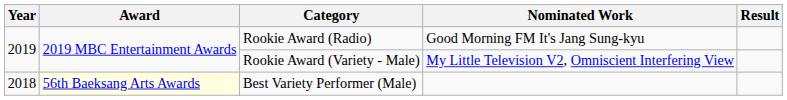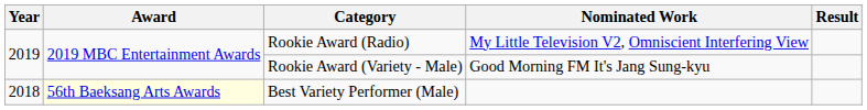 <table class="wikitable">
 <tr>
 <th scope="col">Year</th>
 <th>Award</th>
 <th scope="col">Category</th>
 <th>Nominated Work</th>
 <th scope="col">Result</th>
 </tr>
 <tr>
 <td rowspan="2">2019</td>
 <td rowspan="2"><a href='#'>2019 MBC Entertainment Awards</a></td>
 <td>Rookie Award (Radio)</td>
-<td>Good Morning FM It's Jang Sung-kyu</td>
+<td><a href='#'>My Little Television V2</a>, <a href='#'>Omniscient Interfering View</a></td>
 <td></td>
 </tr>
 <tr>
 <td>Rookie Award (Variety - Male)</td>
-<td><a href='#'>My Little Television V2</a>, <a href='#'>Omniscient Interfering View</a></td>
+<td>Good Morning FM It's Jang Sung-kyu</td>
 <td></td>
 </tr>
 <tr>
 <td>2018</td>
 <td style="background: lightyellow;"><a href='#'>56th Baeksang Arts Awards</a></td>
 <td>Best Variety Performer (Male)</td>
 <td><em></em></td>
 <td></td>
 </tr>
 </table>
